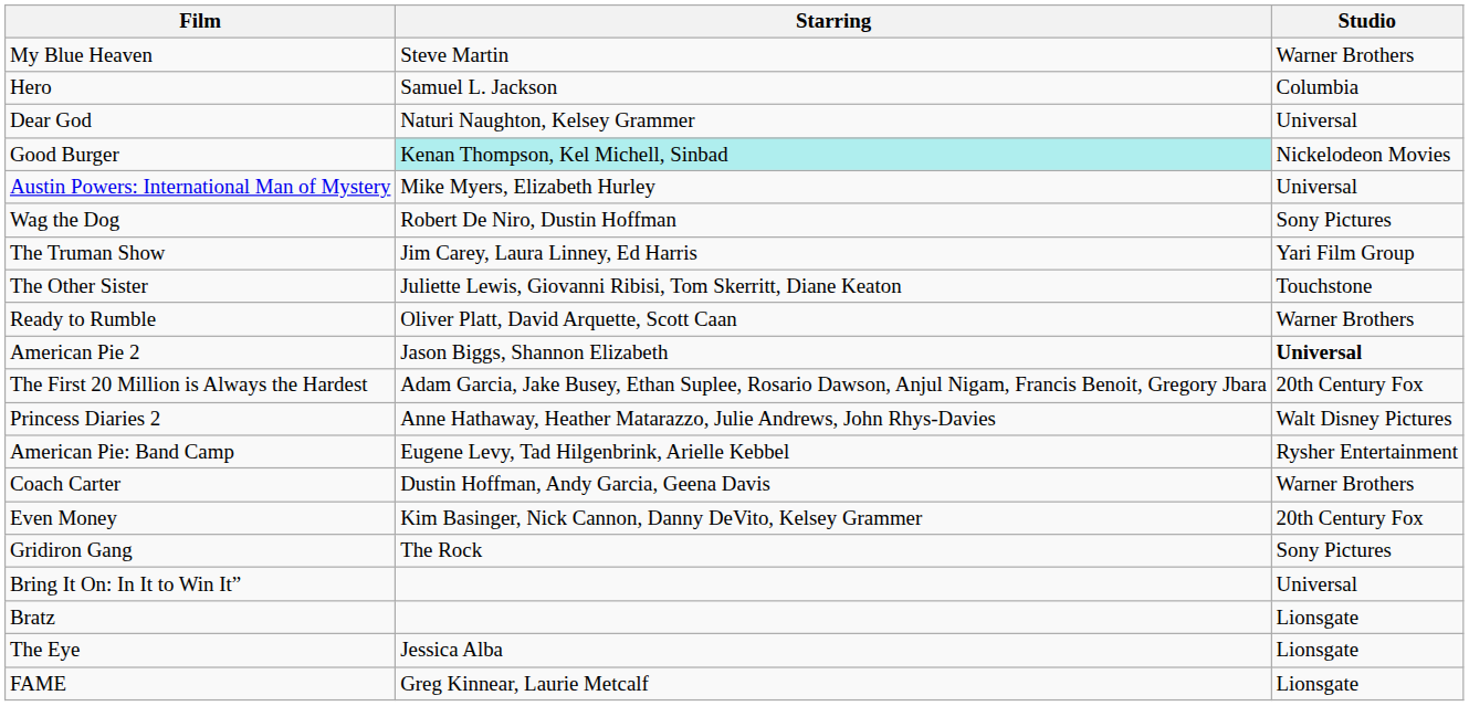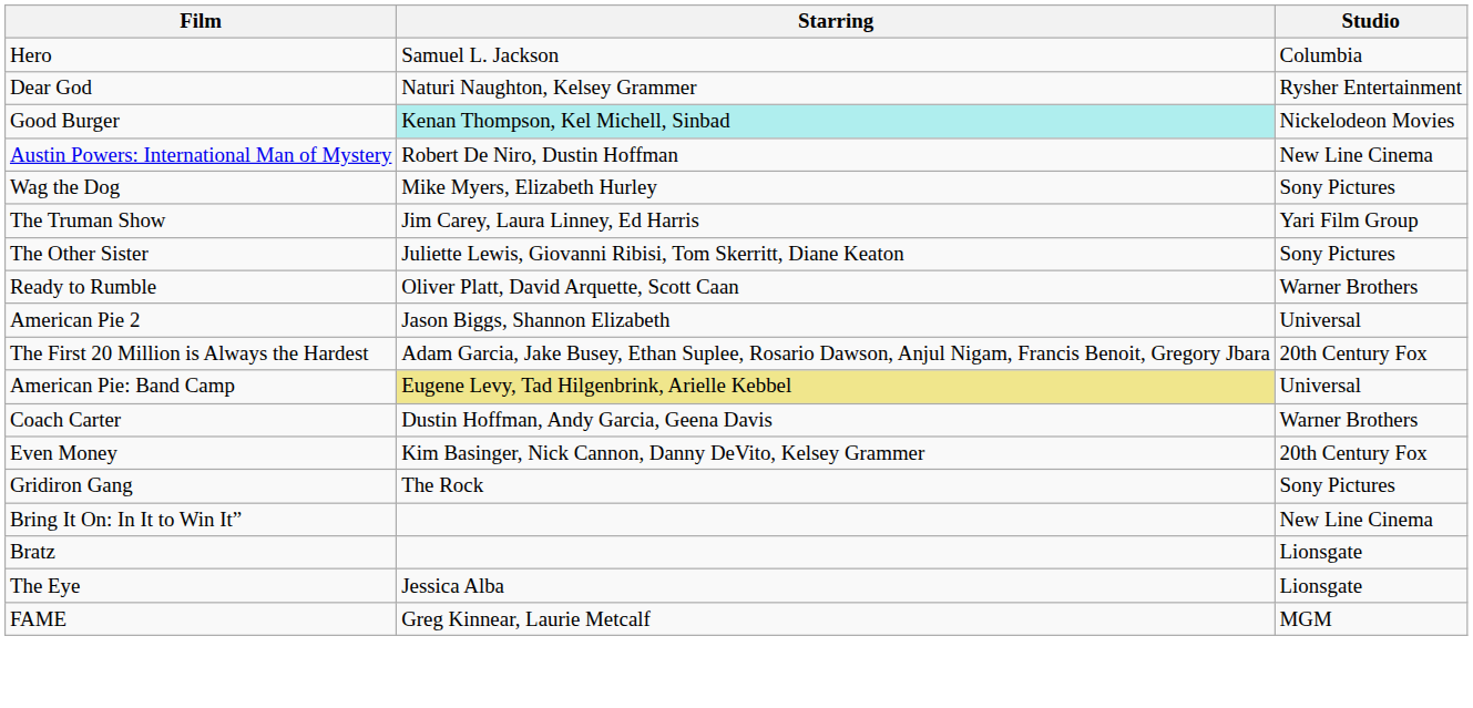 <table class="wikitable">
 <tr>
 <th>Film</th>
 <th>Starring</th>
 <th>Studio</th>
-</tr>
-<tr>
-<td>My Blue Heaven</td>
-<td>Steve Martin</td>
-<td>Warner Brothers</td>
 </tr>
 <tr>
 <td>Hero</td>
 <td>Samuel L. Jackson</td>
 <td>Columbia</td>
 </tr>
 <tr>
 <td>Dear God</td>
 <td>Naturi Naughton, Kelsey Grammer</td>
-<td>Universal</td>
+<td>Rysher Entertainment</td>
 </tr>
 <tr>
 <td>Good Burger</td>
 <td style="background: paleturquoise;">Kenan Thompson, Kel Michell, Sinbad</td>
 <td>Nickelodeon Movies</td>
 </tr>
 <tr>
 <td><a href='#'>Austin Powers: International Man of Mystery</a></td>
-<td>Mike Myers, Elizabeth Hurley</td>
-<td>Universal</td>
+<td>Robert De Niro, Dustin Hoffman</td>
+<td>New Line Cinema</td>
 </tr>
 <tr>
 <td>Wag the Dog</td>
-<td>Robert De Niro, Dustin Hoffman</td>
+<td>Mike Myers, Elizabeth Hurley</td>
 <td>Sony Pictures</td>
 </tr>
 <tr>
 <td>The Truman Show</td>
 <td>Jim Carey, Laura Linney, Ed Harris</td>
 <td>Yari Film Group</td>
 </tr>
 <tr>
 <td>The Other Sister</td>
 <td>Juliette Lewis, Giovanni Ribisi, Tom Skerritt, Diane Keaton</td>
-<td>Touchstone</td>
+<td>Sony Pictures</td>
 </tr>
 <tr>
 <td>Ready to Rumble</td>
 <td>Oliver Platt, David Arquette, Scott Caan</td>
 <td>Warner Brothers</td>
 </tr>
 <tr>
 <td>American Pie 2</td>
 <td>Jason Biggs, Shannon Elizabeth</td>
-<td><strong>Universal</strong></td>
+<td>Universal</td>
 </tr>
 <tr>
 <td>The First 20 Million is Always the Hardest</td>
 <td>Adam Garcia, Jake Busey, Ethan Suplee, Rosario Dawson, Anjul Nigam, Francis Benoit, Gregory Jbara</td>
 <td>20th Century Fox</td>
 </tr>
 <tr>
-<td>Princess Diaries 2</td>
-<td>Anne Hathaway, Heather Matarazzo, Julie Andrews, John Rhys-Davies</td>
-<td>Walt Disney Pictures</td>
-</tr>
-<tr>
 <td>American Pie: Band Camp</td>
-<td>Eugene Levy, Tad Hilgenbrink, Arielle Kebbel</td>
-<td>Rysher Entertainment</td>
+<td style="background: khaki;">Eugene Levy, Tad Hilgenbrink, Arielle Kebbel</td>
+<td>Universal</td>
 </tr>
 <tr>
 <td>Coach Carter</td>
 <td>Dustin Hoffman, Andy Garcia, Geena Davis</td>
 <td>Warner Brothers</td>
 </tr>
 <tr>
 <td>Even Money</td>
 <td>Kim Basinger, Nick Cannon, Danny DeVito, Kelsey Grammer</td>
 <td>20th Century Fox</td>
 </tr>
 <tr>
 <td>Gridiron Gang</td>
 <td>The Rock</td>
 <td>Sony Pictures</td>
 </tr>
 <tr>
 <td>Bring It On: In It to Win It”</td>
 <td></td>
-<td>Universal</td>
+<td>New Line Cinema</td>
 </tr>
 <tr>
 <td>Bratz</td>
 <td></td>
 <td>Lionsgate</td>
 </tr>
 <tr>
 <td>The Eye</td>
 <td>Jessica Alba</td>
 <td>Lionsgate</td>
 </tr>
 <tr>
 <td>FAME</td>
 <td>Greg Kinnear, Laurie Metcalf</td>
-<td>Lionsgate</td>
+<td>MGM</td>
 </tr>
 </table>
